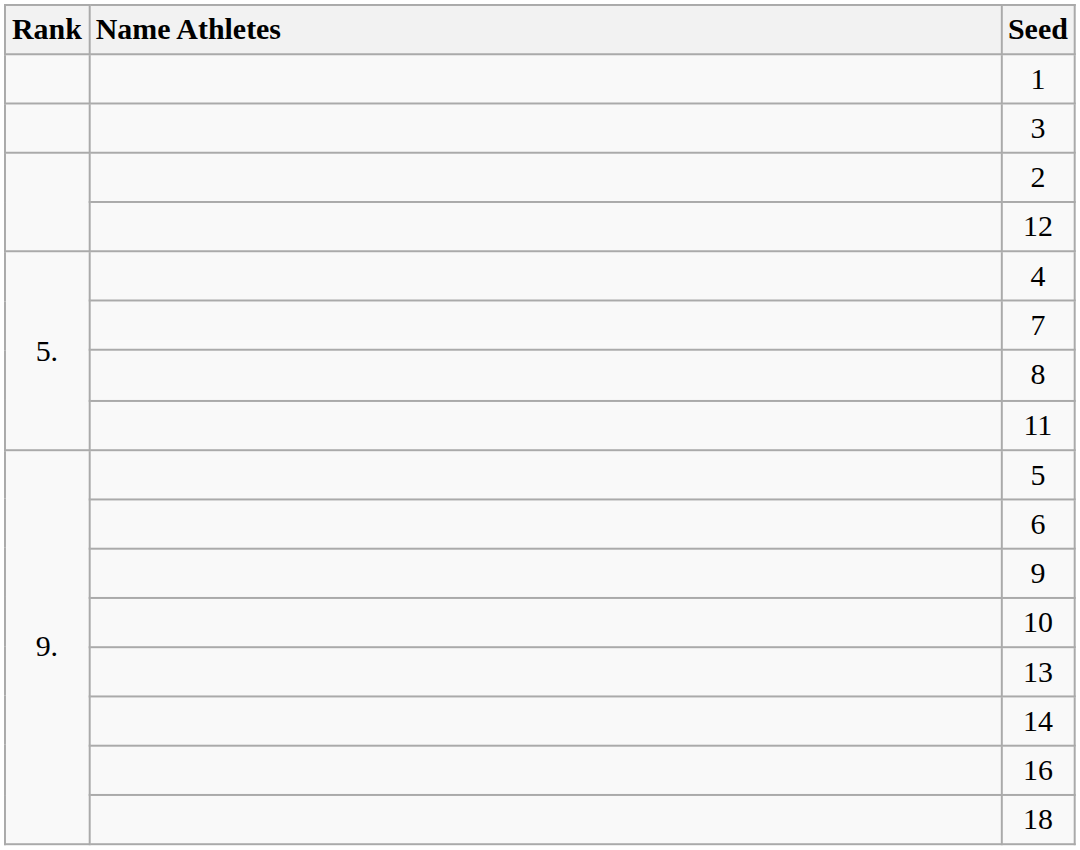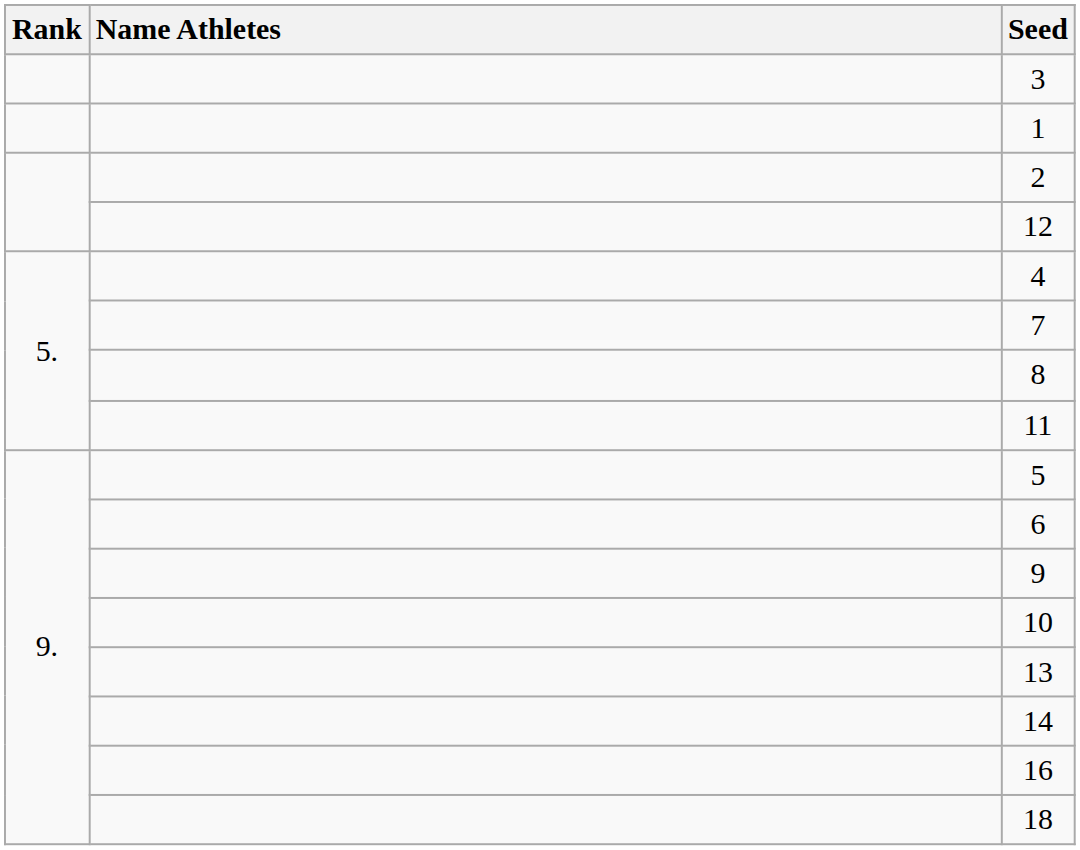 <table class="wikitable" style="font-size:95%;">
 <tr>
 <th>Rank</th>
 <th style="text-align: left; width: 30em">Name Athletes</th>
 <th>Seed</th>
 </tr>
 <tr>
 <td align="center"></td>
 <td></td>
-<td align="center">1</td>
+<td align="center">3</td>
 </tr>
 <tr>
 <td align="center"></td>
 <td></td>
-<td align="center">3</td>
+<td align="center">1</td>
 </tr>
 <tr>
 <td rowspan=2 align="center"></td>
 <td></td>
 <td align="center">2</td>
 </tr>
 <tr>
 <td></td>
 <td align="center">12</td>
 </tr>
 <tr>
 <td rowspan=4 align="center">5.</td>
 <td></td>
 <td align="center">4</td>
 </tr>
 <tr>
 <td></td>
 <td align="center">7</td>
 </tr>
 <tr>
 <td></td>
 <td align="center">8</td>
 </tr>
 <tr>
 <td></td>
 <td align="center">11</td>
 </tr>
 <tr>
 <td rowspan=8 align="center">9.</td>
 <td></td>
 <td align="center">5</td>
 </tr>
 <tr>
 <td></td>
 <td align="center">6</td>
 </tr>
 <tr>
 <td></td>
 <td align="center">9</td>
 </tr>
 <tr>
 <td></td>
 <td align="center">10</td>
 </tr>
 <tr>
 <td></td>
 <td align="center">13</td>
 </tr>
 <tr>
 <td></td>
 <td align="center">14</td>
 </tr>
 <tr>
 <td></td>
 <td align="center">16</td>
 </tr>
 <tr>
 <td></td>
 <td align="center">18</td>
 </tr>
 </table>
